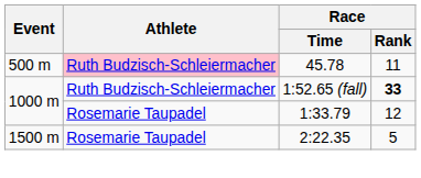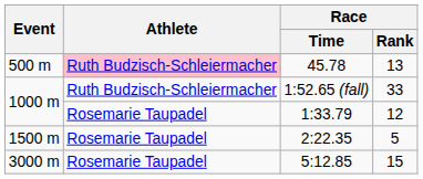 <table class="wikitable" border="1" style="font-size:90%">
 <tr>
 <th rowspan=2>Event</th>
 <th rowspan=2>Athlete</th>
 <th colspan=2>Race</th>
 </tr>
 <tr>
 <th>Time</th>
 <th>Rank</th>
 </tr>
 <tr>
 <td>500 m</td>
 <td style="background: pink;"><a href='#'>Ruth Budzisch-Schleiermacher</a></td>
 <td align=center>45.78</td>
-<td align=center>11</td>
+<td align=center>13</td>
 </tr>
 <tr>
 <td rowspan=2>1000 m</td>
 <td><a href='#'>Ruth Budzisch-Schleiermacher</a></td>
 <td align=center>1:52.65 <em>(fall)</em></td>
-<td align=center><strong>33</strong></td>
+<td align=center>33</td>
 </tr>
 <tr>
 <td><a href='#'>Rosemarie Taupadel</a></td>
 <td align=center>1:33.79</td>
 <td align=center>12</td>
 </tr>
 <tr>
 <td>1500 m</td>
 <td><a href='#'>Rosemarie Taupadel</a></td>
 <td align=center>2:22.35</td>
 <td align=center>5</td>
 </tr>
+<tr>
+<td>3000 m</td>
+<td><a href='#'>Rosemarie Taupadel</a></td>
+<td align=center>5:12.85</td>
+<td align=center>15</td>
+</tr>
 </table>
